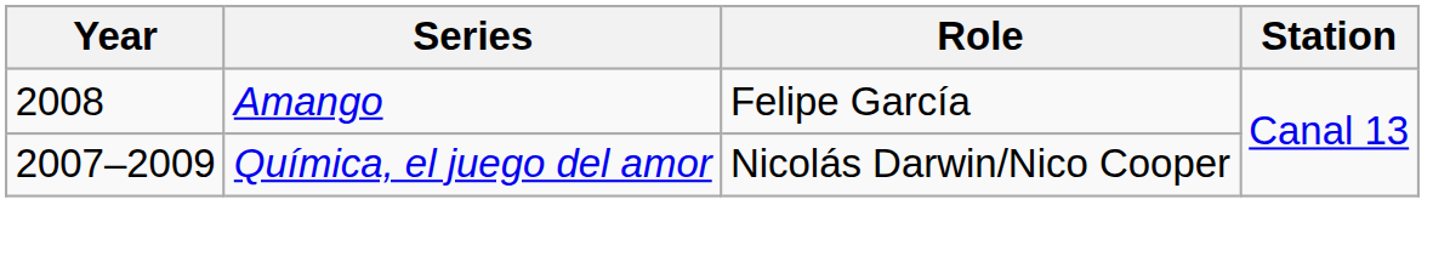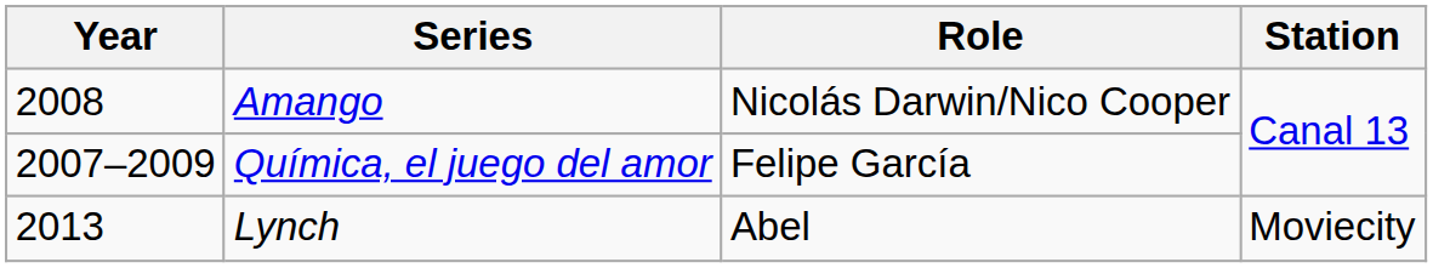 <table class="wikitable">
 <tr>
 <th>Year</th>
 <th>Series</th>
 <th>Role</th>
 <th>Station</th>
 </tr>
 <tr>
 <td>2008</td>
 <td><em><a href='#'>Amango</a></em></td>
-<td>Felipe García</td>
+<td>Nicolás Darwin/Nico Cooper</td>
 <td rowspan=2><a href='#'>Canal 13</a></td>
 </tr>
 <tr>
 <td>2007–2009</td>
 <td><em><a href='#'>Química, el juego del amor</a></em></td>
-<td>Nicolás Darwin/Nico Cooper</td>
+<td>Felipe García</td>
+</tr>
+<tr>
+<td>2013</td>
+<td><em>Lynch</em></td>
+<td>Abel</td>
+<td>Moviecity</td>
 </tr>
 </table>
